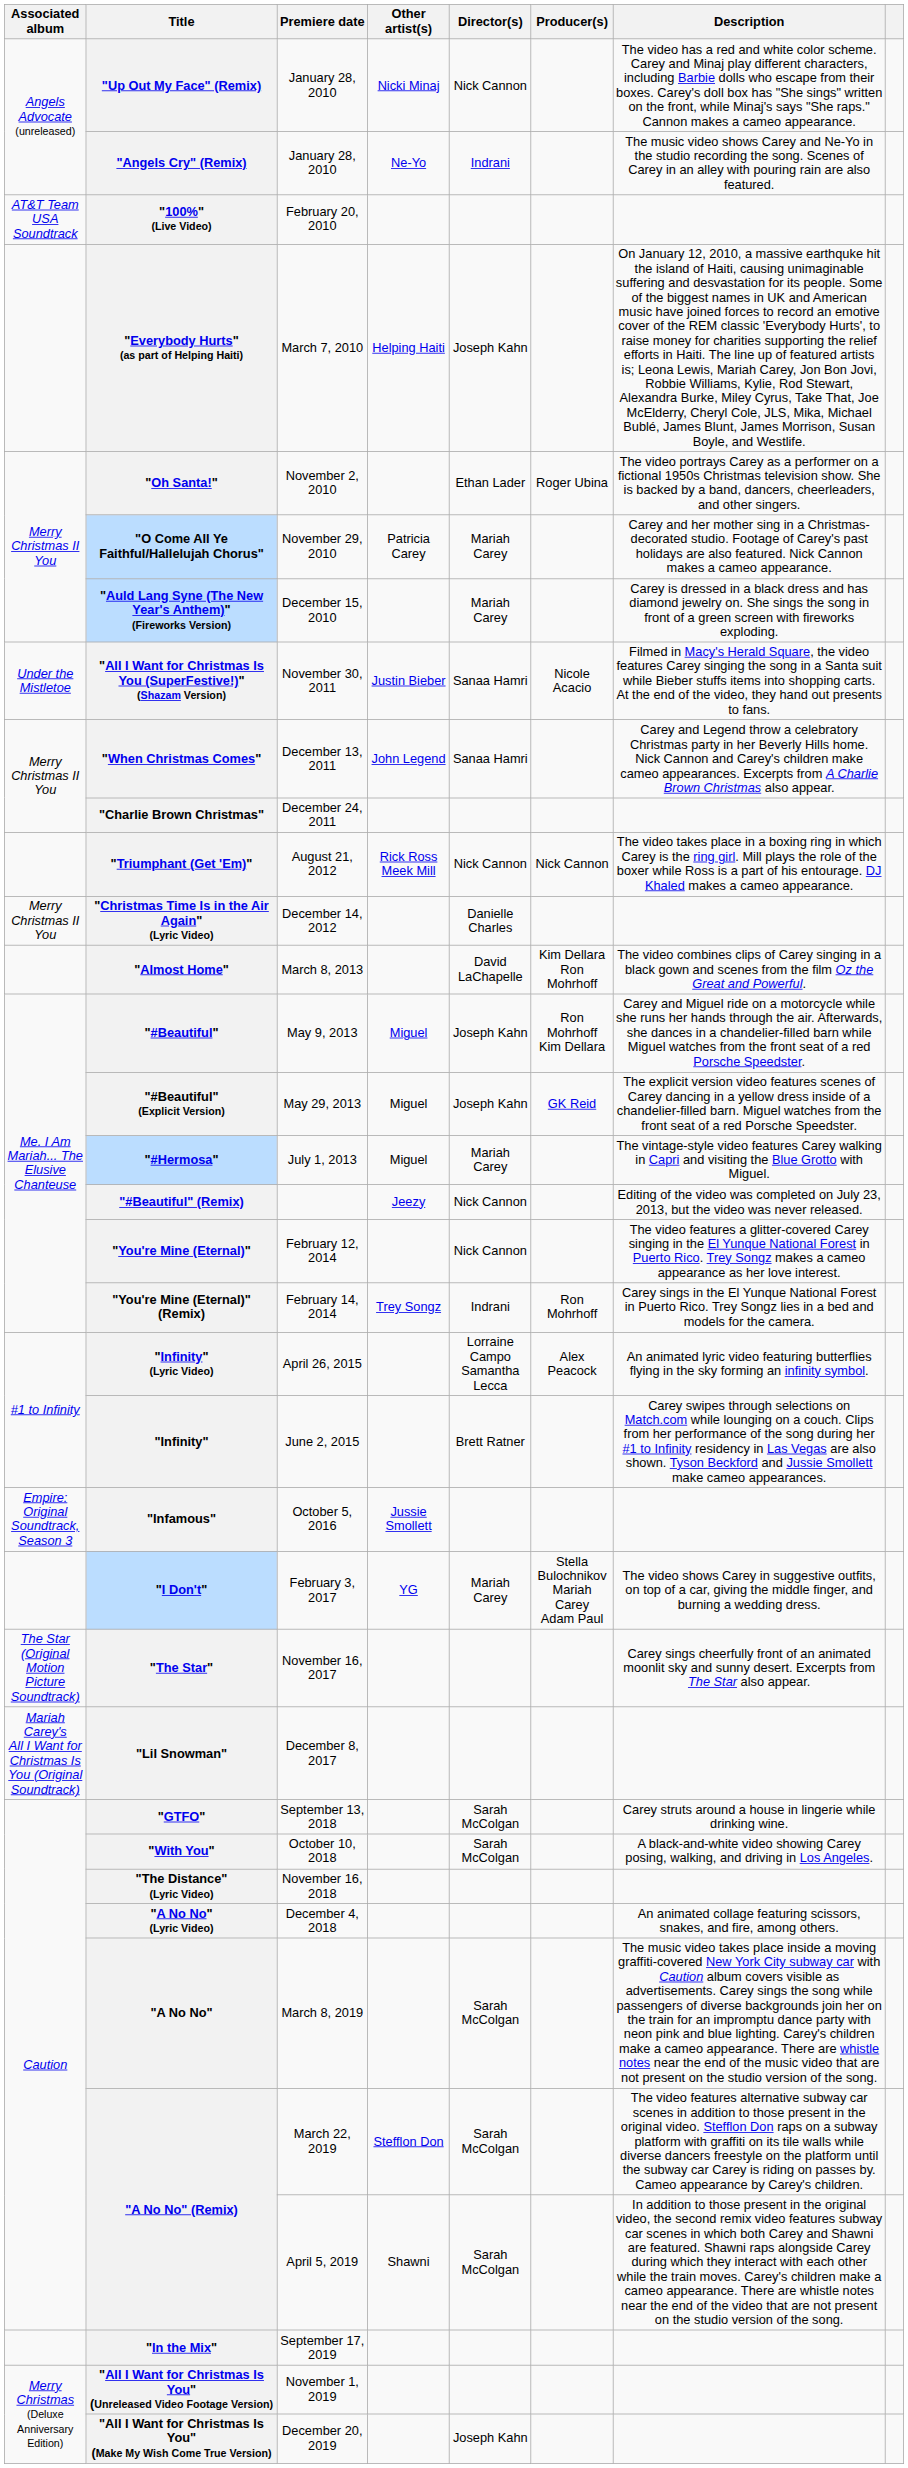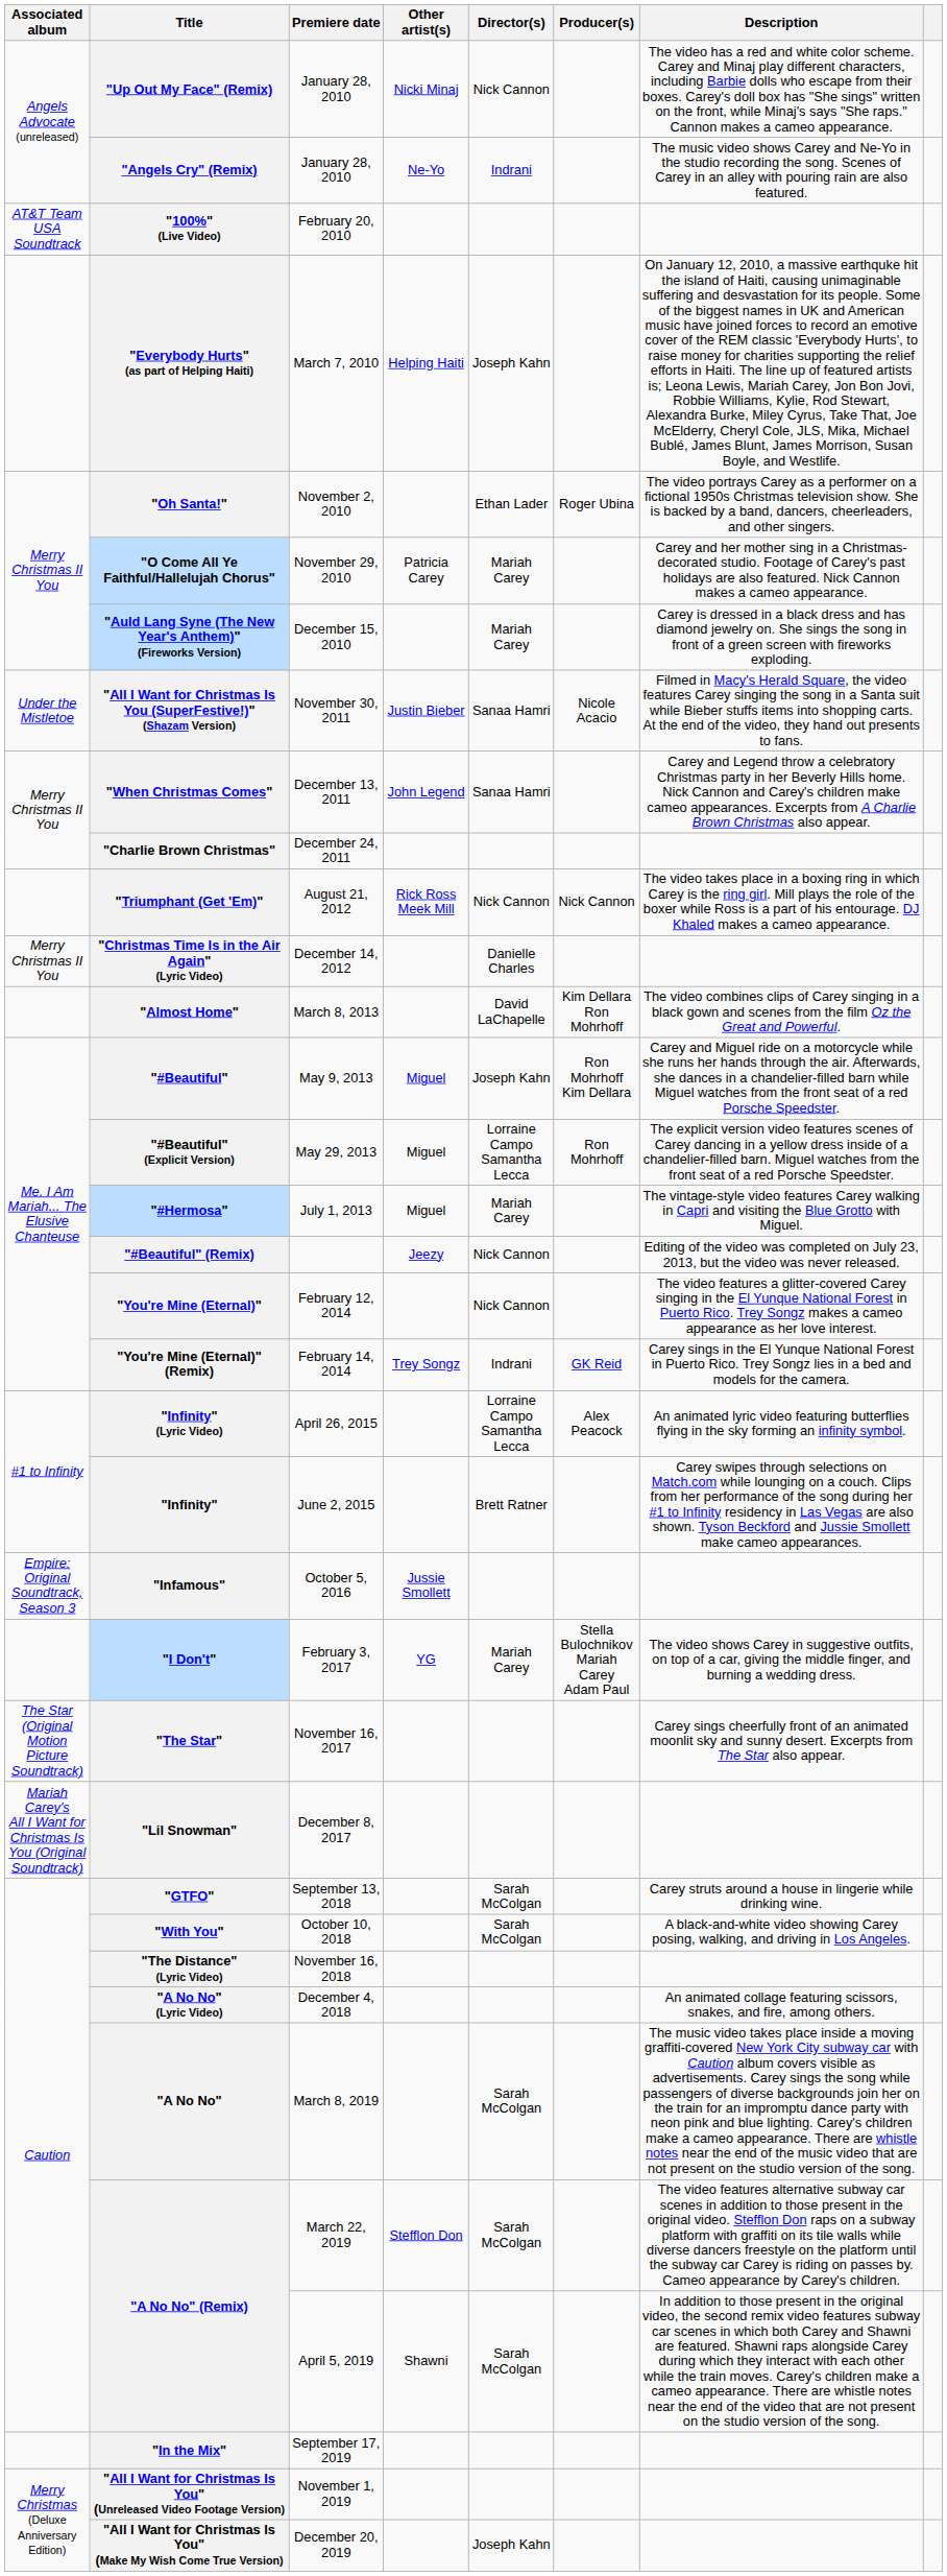 <table class="wikitable sortable plainrowheaders" style="text-align:center;" width="89%">
 <tr>
 <th scope="col" style="width:9%;">Associated album</th>
 <th scope="col" style="width:21%;">Title</th>
 <th scope="col" style="width:10%;">Premiere date</th>
 <th scope="col" style="width:9%;">Other artist(s)</th>
 <th scope="col" style="width:9%;">Director(s)</th>
 <th scope="col" style="width:9%;">Producer(s)</th>
 <th scope="col" style="width:30%;">Description</th>
 <th scope="col" style="width:2%;"></th>
 </tr>
 <tr>
 <td rowspan="2"><em><a href='#'>Angels Advocate</a></em> <small>(unreleased)</small></td>
 <th scope="row"><a href='#'>"Up Out My Face" (Remix)</a></th>
 <td>January 28, 2010</td>
 <td><a href='#'>Nicki Minaj</a></td>
 <td>Nick Cannon</td>
 <td></td>
 <td>The video has a red and white color scheme. Carey and Minaj play different characters, including <a href='#'>Barbie</a> dolls who escape from their boxes. Carey's doll box has "She sings" written on the front, while Minaj's says "She raps." Cannon makes a cameo appearance.</td>
 <td><br><br></td>
 </tr>
 <tr>
 <th scope="row"><a href='#'>"Angels Cry" (Remix)</a></th>
 <td>January 28, 2010</td>
 <td><a href='#'>Ne-Yo</a></td>
 <td><a href='#'>Indrani</a></td>
 <td></td>
 <td>The music video shows Carey and Ne-Yo in the studio recording the song. Scenes of Carey in an alley with pouring rain are also featured.</td>
 <td><br></td>
 </tr>
 <tr>
 <td><em><a href='#'>AT&T Team USA Soundtrack</a></em></td>
 <th scope="row">"<a href='#'>100%</a>"<br><small>(Live Video)</small></th>
 <td>February 20, 2010</td>
 <td></td>
 <td></td>
 <td></td>
 <td></td>
 <td><br></td>
 </tr>
 <tr>
 <td></td>
 <th scope="row">"<a href='#'>Everybody Hurts</a>" <br><small>(as part of Helping Haiti)</small></th>
 <td>March 7, 2010</td>
 <td><a href='#'>Helping Haiti</a></td>
 <td>Joseph Kahn</td>
 <td></td>
 <td>On January 12, 2010, a massive earthquke hit the island of Haiti, causing unimaginable suffering and desvastation for its people. Some of the biggest names in UK and American music have joined forces to record an emotive cover of the REM classic 'Everybody Hurts', to raise money for charities supporting the relief efforts in Haiti. The line up of featured artists is; Leona Lewis, Mariah Carey, Jon Bon Jovi, Robbie Williams, Kylie, Rod Stewart, Alexandra Burke, Miley Cyrus, Take That, Joe McElderry, Cheryl Cole, JLS, Mika, Michael Bublé, James Blunt, James Morrison, Susan Boyle, and Westlife.</td>
 <td></td>
 </tr>
 <tr>
 <td rowspan="3"><em><a href='#'>Merry Christmas II You</a></em></td>
 <th scope="row">"<a href='#'>Oh Santa!</a>"</th>
 <td>November 2, 2010</td>
 <td></td>
 <td>Ethan Lader</td>
 <td>Roger Ubina</td>
 <td>The video portrays Carey as a performer on a fictional 1950s Christmas television show. She is backed by a band, dancers, cheerleaders, and other singers.</td>
 <td><br></td>
 </tr>
 <tr>
 <th style="background:#bdf;" scope="row">"O Come All Ye Faithful/Hallelujah Chorus"</th>
 <td>November 29, 2010</td>
 <td>Patricia Carey</td>
 <td>Mariah Carey</td>
 <td></td>
 <td>Carey and her mother sing in a Christmas-decorated studio. Footage of Carey's past holidays are also featured. Nick Cannon makes a cameo appearance.</td>
 <td><br></td>
 </tr>
 <tr>
 <th style="background:#bdf;" scope="row">"<a href='#'>Auld Lang Syne (The New Year's Anthem)</a>" <small>(Fireworks Version)</small></th>
 <td>December 15, 2010</td>
 <td></td>
 <td>Mariah Carey</td>
 <td></td>
 <td>Carey is dressed in a black dress and has diamond jewelry on. She sings the song in front of a green screen with fireworks exploding.</td>
 <td><br></td>
 </tr>
 <tr>
 <td><em><a href='#'>Under the Mistletoe</a></em></td>
 <th scope="row">"<a href='#'>All I Want for Christmas Is You (SuperFestive!)</a>"<br><small>(<a href='#'>Shazam</a> Version)</small></th>
 <td>November 30, 2011</td>
 <td><a href='#'>Justin Bieber</a></td>
 <td>Sanaa Hamri</td>
 <td>Nicole Acacio</td>
 <td>Filmed in <a href='#'>Macy's Herald Square</a>, the video features Carey singing the song in a Santa suit while Bieber stuffs items into shopping carts. At the end of the video, they hand out presents to fans.</td>
 <td><br><br><br></td>
 </tr>
 <tr>
 <td rowspan="2"><em>Merry Christmas II You</em></td>
 <th scope="row">"<a href='#'>When Christmas Comes</a>"</th>
 <td>December 13, 2011</td>
 <td><a href='#'>John Legend</a></td>
 <td>Sanaa Hamri</td>
 <td></td>
 <td>Carey and Legend throw a celebratory Christmas party in her Beverly Hills home. Nick Cannon and Carey's children make cameo appearances. Excerpts from <em><a href='#'>A Charlie Brown Christmas</a></em> also appear.</td>
 <td><br></td>
 </tr>
 <tr>
 <th scope="row">"Charlie Brown Christmas"</th>
 <td>December 24, 2011</td>
 <td></td>
 <td></td>
 <td></td>
 <td></td>
 <td></td>
 </tr>
 <tr>
 <td></td>
 <th scope="row">"<a href='#'>Triumphant (Get 'Em)</a>"</th>
 <td>August 21, 2012</td>
 <td><a href='#'>Rick Ross</a><br><a href='#'>Meek Mill</a></td>
 <td>Nick Cannon</td>
 <td>Nick Cannon</td>
 <td>The video takes place in a boxing ring in which Carey is the <a href='#'>ring girl</a>. Mill plays the role of the boxer while Ross is a part of his entourage. <a href='#'>DJ Khaled</a> makes a cameo appearance.</td>
 <td><br><br><br></td>
 </tr>
 <tr>
 <td><em>Merry Christmas II You</em></td>
 <th scope="row">"<a href='#'>Christmas Time Is in the Air Again</a>"<br><small>(Lyric Video)</small></th>
 <td>December 14, 2012</td>
 <td></td>
 <td>Danielle Charles</td>
 <td></td>
 <td></td>
 <td><br></td>
 </tr>
 <tr>
 <td></td>
 <th scope="row">"<a href='#'>Almost Home</a>"</th>
 <td>March 8, 2013</td>
 <td></td>
 <td>David LaChapelle</td>
 <td>Kim Dellara<br>Ron Mohrhoff</td>
 <td>The video combines clips of Carey singing in a black gown and scenes from the film <em><a href='#'>Oz the Great and Powerful</a></em>.</td>
 <td><br><br></td>
 </tr>
 <tr>
 <td rowspan="6"><em><a href='#'>Me. I Am Mariah... The Elusive Chanteuse</a></em></td>
 <th scope="row">"<a href='#'>#Beautiful</a>"</th>
 <td>May 9, 2013</td>
 <td><a href='#'>Miguel</a></td>
 <td>Joseph Kahn</td>
 <td>Ron Mohrhoff<br>Kim Dellara</td>
 <td>Carey and Miguel ride on a motorcycle while she runs her hands through the air. Afterwards, she dances in a chandelier-filled barn while Miguel watches from the front seat of a red <a href='#'>Porsche Speedster</a>.</td>
 <td><br><br></td>
 </tr>
 <tr>
 <th scope="row">"#Beautiful"<br><small>(Explicit Version)</small></th>
 <td>May 29, 2013</td>
 <td>Miguel</td>
-<td>Joseph Kahn</td>
-<td><a href='#'>GK Reid</a></td>
+<td>Lorraine Campo<br>Samantha Lecca</td>
+<td>Ron Mohrhoff</td>
 <td>The explicit version video features scenes of Carey dancing in a yellow dress inside of a chandelier-filled barn.  Miguel watches from the front seat of a red Porsche Speedster.</td>
 <td><br><br><br></td>
 </tr>
 <tr>
 <th style="background:#bdf;" scope="row">"<a href='#'>#Hermosa</a>"</th>
 <td>July 1, 2013</td>
 <td>Miguel</td>
 <td>Mariah Carey</td>
 <td></td>
 <td>The vintage-style video features Carey walking in <a href='#'>Capri</a> and visiting the <a href='#'>Blue Grotto</a> with Miguel.</td>
 <td><br><br></td>
 </tr>
 <tr>
 <th scope="row"><a href='#'>"#Beautiful" (Remix)</a></th>
 <td></td>
 <td><a href='#'>Jeezy</a></td>
 <td>Nick Cannon</td>
 <td></td>
 <td>Editing of the video was completed on July 23, 2013, but the video was never released.</td>
 <td><br></td>
 </tr>
 <tr>
 <th scope="row">"<a href='#'>You're Mine (Eternal)</a>"</th>
 <td>February 12, 2014</td>
 <td></td>
 <td>Nick Cannon</td>
 <td></td>
 <td>The video features a glitter-covered Carey singing in the <a href='#'>El Yunque National Forest</a> in <a href='#'>Puerto Rico</a>. <a href='#'>Trey Songz</a> makes a cameo appearance as her love interest.</td>
 <td><br></td>
 </tr>
 <tr>
 <th scope="row">"You're Mine (Eternal)" (Remix)</th>
 <td>February 14, 2014</td>
 <td><a href='#'>Trey Songz</a></td>
 <td>Indrani</td>
-<td>Ron Mohrhoff</td>
+<td><a href='#'>GK Reid</a></td>
 <td>Carey sings in the El Yunque National Forest in Puerto Rico. Trey Songz lies in a bed and models for the camera.</td>
 <td><br></td>
 </tr>
 <tr>
 <td rowspan="2"><em><a href='#'>#1 to Infinity</a></em></td>
 <th scope="row">"<a href='#'>Infinity</a>"<br><small>(Lyric Video)</small></th>
 <td>April 26, 2015</td>
 <td></td>
 <td>Lorraine Campo<br>Samantha Lecca</td>
 <td>Alex Peacock</td>
 <td>An animated lyric video featuring butterflies flying in the sky forming an <a href='#'>infinity symbol</a>.</td>
 <td><br><br></td>
 </tr>
 <tr>
 <th scope="row">"Infinity"</th>
 <td>June 2, 2015</td>
 <td></td>
 <td>Brett Ratner</td>
 <td></td>
 <td>Carey swipes through selections on <a href='#'>Match.com</a> while lounging on a couch. Clips from her performance of the song during her <a href='#'>#1 to Infinity</a> residency in <a href='#'>Las Vegas</a> are also shown. <a href='#'>Tyson Beckford</a> and <a href='#'>Jussie Smollett</a> make cameo appearances.</td>
 <td><br><br><br></td>
 </tr>
 <tr>
 <td><em><a href='#'>Empire: Original Soundtrack,<br>Season 3</a></em></td>
 <th scope="row">"Infamous"</th>
 <td>October 5, 2016</td>
 <td><a href='#'>Jussie Smollett</a></td>
 <td></td>
 <td></td>
 <td></td>
 <td></td>
 </tr>
 <tr>
 <td></td>
 <th style="background:#bdf;" scope="row">"<a href='#'>I Don't</a>"</th>
 <td>February 3, 2017</td>
 <td><a href='#'>YG</a></td>
 <td>Mariah Carey</td>
 <td>Stella Bulochnikov<br>Mariah Carey<br>Adam Paul</td>
 <td>The video shows Carey in suggestive outfits, on top of a car, giving the middle finger, and burning a wedding dress.</td>
 <td><br><br><br></td>
 </tr>
 <tr>
 <td><em><a href='#'>The Star<br>(Original<br>Motion Picture Soundtrack)</a></em></td>
 <th scope="row">"<a href='#'>The Star</a>"</th>
 <td>November 16, 2017</td>
 <td></td>
 <td></td>
 <td></td>
 <td>Carey sings cheerfully front of an animated moonlit sky and sunny desert. Excerpts from <em><a href='#'>The Star</a></em> also appear.</td>
 <td><br></td>
 </tr>
 <tr>
 <td><em><a href='#'>Mariah Carey's<br>All I Want for Christmas Is You (Original Soundtrack)</a></em></td>
 <th scope="row">"Lil Snowman"</th>
 <td>December 8, 2017</td>
 <td></td>
 <td></td>
 <td></td>
 <td></td>
 <td><br></td>
 </tr>
 <tr>
 <td rowspan="7"><em><a href='#'>Caution</a></em></td>
 <th scope="row">"<a href='#'>GTFO</a>"</th>
 <td>September 13, 2018</td>
 <td></td>
 <td>Sarah McColgan</td>
 <td></td>
 <td>Carey struts around a house in lingerie while drinking wine.</td>
 <td><br></td>
 </tr>
 <tr>
 <th scope="row">"<a href='#'>With You</a>"</th>
 <td>October 10, 2018</td>
 <td></td>
 <td>Sarah McColgan</td>
 <td></td>
 <td>A black-and-white video showing Carey posing, walking, and driving in <a href='#'>Los Angeles</a>.</td>
 <td><br></td>
 </tr>
 <tr>
 <th scope="row">"The Distance"<br><small>(Lyric Video)</small></th>
 <td>November 16, 2018</td>
 <td></td>
 <td></td>
 <td></td>
 <td></td>
 <td><br></td>
 </tr>
 <tr>
 <th scope="row">"<a href='#'>A No No</a>"<br><small>(Lyric Video)</small></th>
 <td>December 4, 2018</td>
 <td></td>
 <td></td>
 <td></td>
 <td>An animated collage featuring scissors, snakes, and fire, among others.</td>
 <td><br></td>
 </tr>
 <tr>
 <th scope="row">"A No No"</th>
 <td>March 8, 2019</td>
 <td></td>
 <td>Sarah McColgan</td>
 <td></td>
 <td>The music video takes place inside a moving graffiti-covered <a href='#'>New York City subway car</a> with <em><a href='#'>Caution</a></em> album covers visible as advertisements. Carey sings the song while passengers of diverse backgrounds join her on the train for an impromptu dance party with neon pink and blue lighting. Carey's children make a cameo appearance. There are <a href='#'>whistle notes</a> near the end of the music video that are not present on the studio version of the song.</td>
 <td><br></td>
 </tr>
 <tr>
 <th scope="row" rowspan="2"><a href='#'>"A No No" (Remix)</a></th>
 <td>March 22, 2019</td>
 <td><a href='#'>Stefflon Don</a></td>
 <td>Sarah McColgan</td>
 <td></td>
 <td>The video features alternative subway car scenes in addition to those present in the original video. <a href='#'>Stefflon Don</a> raps on a subway platform with graffiti on its tile walls while diverse dancers freestyle on the platform until the subway car Carey is riding on passes by. Cameo appearance by Carey's children.</td>
 <td><br><br></td>
 </tr>
 <tr>
 <td>April 5, 2019</td>
 <td>Shawni</td>
 <td>Sarah McColgan</td>
 <td></td>
 <td>In addition to those present in the original video, the second remix video features subway car scenes in which both Carey and Shawni are featured. Shawni raps alongside Carey during which they interact with each other while the train moves. Carey's children make a cameo appearance. There are whistle notes near the end of the video that are not present on the studio version of the song.</td>
 <td><br><br></td>
 </tr>
 <tr>
 <td></td>
 <th scope="row">"<a href='#'>In the Mix</a>"</th>
 <td>September 17, 2019</td>
 <td></td>
 <td></td>
 <td></td>
 <td></td>
 <td></td>
 </tr>
 <tr>
 <td rowspan="2"><em><a href='#'>Merry Christmas</a></em><br><small>(Deluxe<br>Anniversary Edition)</small></td>
 <th scope="row">"<a href='#'>All I Want for Christmas Is You</a>"<br>(<small>Unreleased Video Footage Version)</small></th>
 <td>November 1, 2019</td>
 <td></td>
 <td></td>
 <td></td>
 <td></td>
 <td></td>
 </tr>
 <tr>
 <th scope="row">"All I Want for Christmas Is You"<br>(<small>Make My Wish Come True Version)</small></th>
 <td>December 20, 2019</td>
 <td></td>
 <td>Joseph Kahn</td>
 <td></td>
 <td></td>
 <td></td>
 </tr>
 </table>
